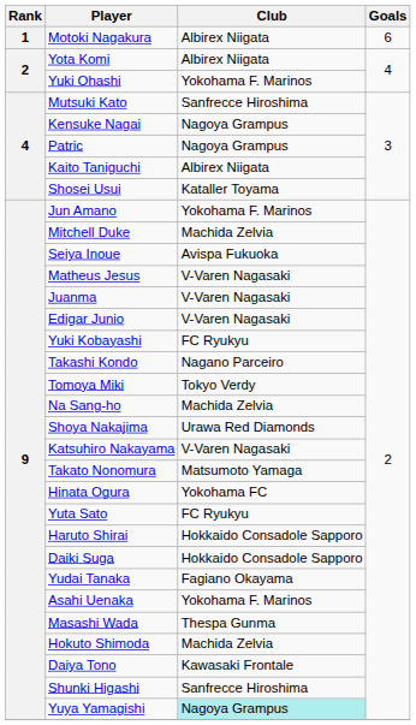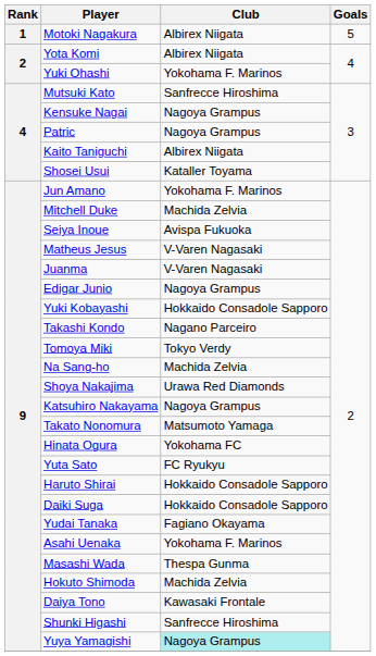 <table class="wikitable" style="text-align:center">
 <tr>
 <th>Rank</th>
 <th>Player</th>
 <th>Club</th>
 <th>Goals</th>
 </tr>
 <tr>
 <th rowspan=1>1</th>
 <td align="left"> <a href='#'>Motoki Nagakura</a></td>
 <td align="left">Albirex Niigata</td>
-<td rowspan=1>6</td>
+<td rowspan=1>5</td>
 </tr>
 <tr>
 <th rowspan=2>2</th>
 <td align="left"> <a href='#'>Yota Komi</a></td>
 <td align="left">Albirex Niigata</td>
 <td rowspan=2>4</td>
 </tr>
 <tr>
 <td align="left"> <a href='#'>Yuki Ohashi</a></td>
 <td align="left">Yokohama F. Marinos</td>
 </tr>
 <tr>
 <th rowspan=5>4</th>
 <td align="left"> <a href='#'>Mutsuki Kato</a></td>
 <td align="left">Sanfrecce Hiroshima</td>
 <td rowspan=5>3</td>
 </tr>
 <tr>
 <td align="left"> <a href='#'>Kensuke Nagai</a></td>
 <td align="left">Nagoya Grampus</td>
 </tr>
 <tr>
 <td align="left"> <a href='#'>Patric</a></td>
 <td align="left">Nagoya Grampus</td>
 </tr>
 <tr>
 <td align="left"> <a href='#'>Kaito Taniguchi</a></td>
 <td align="left">Albirex Niigata</td>
 </tr>
 <tr>
 <td align="left"> <a href='#'>Shosei Usui</a></td>
 <td align="left">Kataller Toyama</td>
 </tr>
 <tr>
 <th rowspan=24>9</th>
 <td align="left"> <a href='#'>Jun Amano</a></td>
 <td align="left">Yokohama F. Marinos</td>
 <td rowspan=24>2</td>
 </tr>
 <tr>
 <td align="left"> <a href='#'>Mitchell Duke</a></td>
 <td align="left">Machida Zelvia</td>
 </tr>
 <tr>
 <td align="left"> <a href='#'>Seiya Inoue</a></td>
 <td align="left">Avispa Fukuoka</td>
 </tr>
 <tr>
 <td align="left"> <a href='#'>Matheus Jesus</a></td>
 <td align="left">V-Varen Nagasaki</td>
 </tr>
 <tr>
 <td align="left"> <a href='#'>Juanma</a></td>
 <td align="left">V-Varen Nagasaki</td>
 </tr>
 <tr>
 <td align="left"> <a href='#'>Edigar Junio</a></td>
-<td align="left">V-Varen Nagasaki</td>
+<td align="left">Nagoya Grampus</td>
 </tr>
 <tr>
 <td align="left"> <a href='#'>Yuki Kobayashi</a></td>
-<td align="left">FC Ryukyu</td>
+<td align="left">Hokkaido Consadole Sapporo</td>
 </tr>
 <tr>
 <td align="left"> <a href='#'>Takashi Kondo</a></td>
 <td align="left">Nagano Parceiro</td>
 </tr>
 <tr>
 <td align="left"> <a href='#'>Tomoya Miki</a></td>
 <td align="left">Tokyo Verdy</td>
 </tr>
 <tr>
 <td align="left"> <a href='#'>Na Sang-ho</a></td>
 <td align="left">Machida Zelvia</td>
 </tr>
 <tr>
 <td align="left"> <a href='#'>Shoya Nakajima</a></td>
 <td align="left">Urawa Red Diamonds</td>
 </tr>
 <tr>
 <td align="left"> <a href='#'>Katsuhiro Nakayama</a></td>
-<td align="left">V-Varen Nagasaki</td>
+<td align="left">Nagoya Grampus</td>
 </tr>
 <tr>
 <td align="left"> <a href='#'>Takato Nonomura</a></td>
 <td align="left">Matsumoto Yamaga</td>
 </tr>
 <tr>
 <td align="left"> <a href='#'>Hinata Ogura</a></td>
 <td align="left">Yokohama FC</td>
 </tr>
 <tr>
 <td align="left"> <a href='#'>Yuta Sato</a></td>
 <td align="left">FC Ryukyu</td>
 </tr>
 <tr>
 <td align="left"> <a href='#'>Haruto Shirai</a></td>
 <td align="left">Hokkaido Consadole Sapporo</td>
 </tr>
 <tr>
 <td align="left"> <a href='#'>Daiki Suga</a></td>
 <td align="left">Hokkaido Consadole Sapporo</td>
 </tr>
 <tr>
 <td align="left"> <a href='#'>Yudai Tanaka</a></td>
 <td align="left">Fagiano Okayama</td>
 </tr>
 <tr>
 <td align="left"> <a href='#'>Asahi Uenaka</a></td>
 <td align="left">Yokohama F. Marinos</td>
 </tr>
 <tr>
 <td align="left"> <a href='#'>Masashi Wada</a></td>
 <td align="left">Thespa Gunma</td>
 </tr>
 <tr>
 <td align="left"> <a href='#'>Hokuto Shimoda</a></td>
 <td align="left">Machida Zelvia</td>
 </tr>
 <tr>
 <td align="left"> <a href='#'>Daiya Tono</a></td>
 <td align="left">Kawasaki Frontale</td>
 </tr>
 <tr>
 <td align="left"> <a href='#'>Shunki Higashi</a></td>
 <td align="left">Sanfrecce Hiroshima</td>
 </tr>
 <tr>
 <td align="left"> <a href='#'>Yuya Yamagishi</a></td>
 <td align="left" style="background: paleturquoise;">Nagoya Grampus</td>
 </tr>
 <tr>
 </tr>
 </table>
